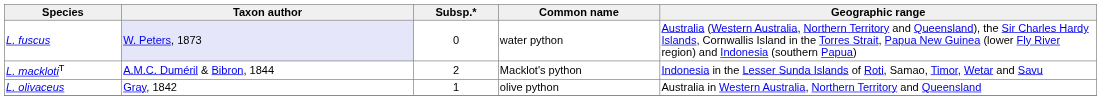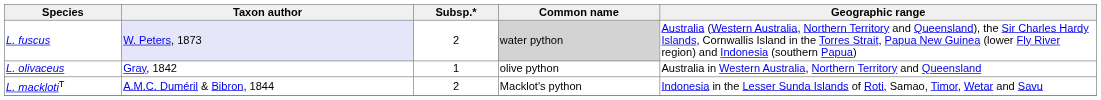 <table cellspacing=0 cellpadding=2 border=1 style="border-collapse: collapse;">
 <tr>
 <th bgcolor="#f0f0f0">Species</th>
 <th bgcolor="#f0f0f0">Taxon author</th>
 <th bgcolor="#f0f0f0">Subsp.*</th>
 <th bgcolor="#f0f0f0">Common name</th>
 <th bgcolor="#f0f0f0">Geographic range</th>
 </tr>
 <tr>
 <td><em><a href='#'>L. fuscus</a></em><br></td>
 <td style="background: lavender;"><a href='#'>W. Peters</a>, 1873</td>
-<td align="center">0</td>
-<td>water python</td>
+<td align="center">2</td>
+<td style="background: lightgrey;">water python</td>
 <td style="width:40%"><a href='#'>Australia</a> (<a href='#'>Western Australia</a>, <a href='#'>Northern Territory</a> and <a href='#'>Queensland</a>), the <a href='#'>Sir Charles Hardy Islands</a>, Cornwallis Island in the <a href='#'>Torres Strait</a>, <a href='#'>Papua New Guinea</a> (lower <a href='#'>Fly River</a> region) and <a href='#'>Indonesia</a> (southern <a href='#'>Papua</a>)</td>
+</tr>
+<tr>
+<td><em><a href='#'>L. olivaceus</a></em><br></td>
+<td><a href='#'>Gray</a>, 1842</td>
+<td align="center">1</td>
+<td>olive python</td>
+<td>Australia in <a href='#'>Western Australia</a>, <a href='#'>Northern Territory</a> and <a href='#'>Queensland</a></td>
 </tr>
 <tr>
 <td><em><a href='#'>L. mackloti</a></em><span><sup>T</sup></span><br></td>
 <td><a href='#'>A.M.C. Duméril</a> & <a href='#'>Bibron</a>, 1844</td>
 <td align="center">2</td>
 <td>Macklot's python</td>
 <td><a href='#'>Indonesia</a> in the <a href='#'>Lesser Sunda Islands</a> of <a href='#'>Roti</a>, Samao, <a href='#'>Timor</a>, <a href='#'>Wetar</a> and <a href='#'>Savu</a></td>
 </tr>
 <tr>
-<td><em><a href='#'>L. olivaceus</a></em><br></td>
-<td><a href='#'>Gray</a>, 1842</td>
-<td align="center">1</td>
-<td>olive python</td>
-<td>Australia in <a href='#'>Western Australia</a>, <a href='#'>Northern Territory</a> and <a href='#'>Queensland</a></td>
-</tr>
-<tr>
 </tr>
 </table>
